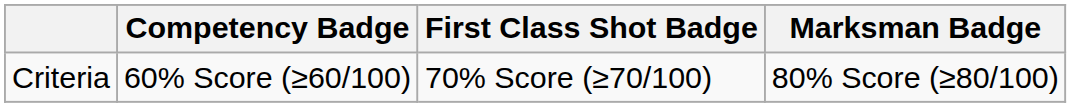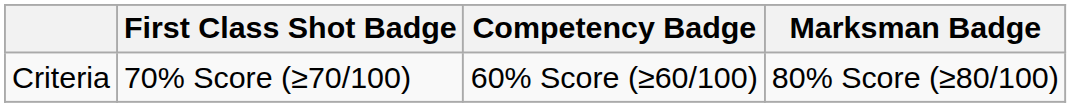 <table class="wikitable">
 <tr>
 <th></th>
+<th>First Class Shot Badge</th>
 <th>Competency Badge</th>
-<th>First Class Shot Badge</th>
 <th>Marksman Badge</th>
 </tr>
 <tr>
 <td>Criteria</td>
+<td>70% Score (≥70/100)</td>
 <td>60% Score (≥60/100)</td>
-<td>70% Score (≥70/100)</td>
 <td>80% Score (≥80/100)</td>
 </tr>
 </table>
